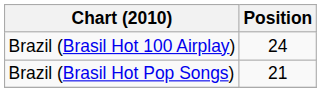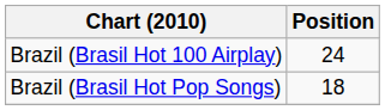 <table class="wikitable sortable">
 <tr>
 <th>Chart (2010)</th>
 <th>Position</th>
 </tr>
 <tr>
 <td>Brazil (<a href='#'>Brasil Hot 100 Airplay</a>)</td>
 <td align="center">24</td>
 </tr>
 <tr>
 <td>Brazil (<a href='#'>Brasil Hot Pop Songs</a>)</td>
-<td align="center">21</td>
+<td align="center">18</td>
 </tr>
 <tr>
 </tr>
 </table>
